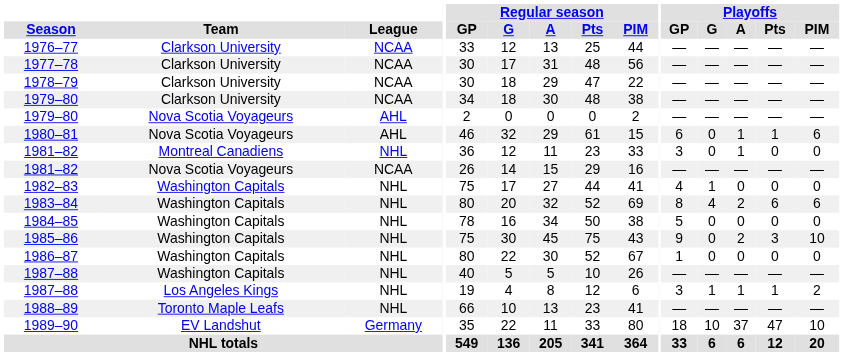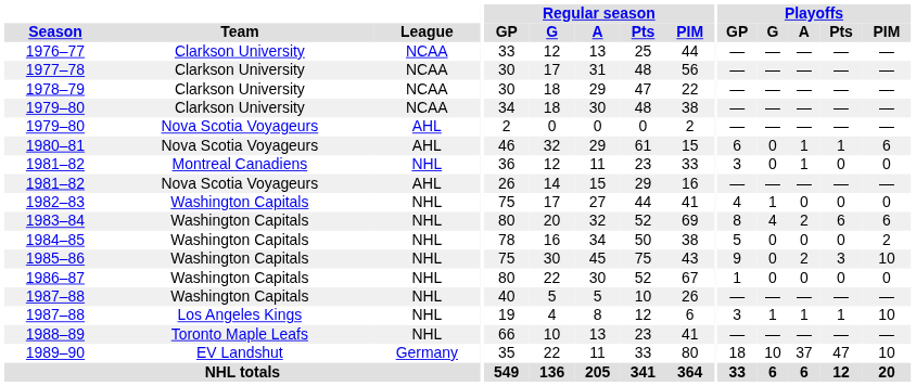 <table border="0" cellpadding="1" cellspacing="0" style="text-align:center; width:60em">
 <tr bgcolor="#e0e0e0">
 <th colspan="3" bgcolor="#ffffff"></th>
 <th rowspan="100" bgcolor="#ffffff"></th>
 <th colspan="5"><a href='#'>Regular season</a></th>
 <th rowspan="100" bgcolor="#ffffff"></th>
 <th colspan="5"><a href='#'>Playoffs</a></th>
 </tr>
 <tr bgcolor="#e0e0e0">
 <th><a href='#'>Season</a></th>
 <th>Team</th>
 <th>League</th>
 <th>GP</th>
 <th><a href='#'>G</a></th>
 <th><a href='#'>A</a></th>
 <th><a href='#'>Pts</a></th>
 <th><a href='#'>PIM</a></th>
 <th>GP</th>
 <th>G</th>
 <th>A</th>
 <th>Pts</th>
 <th>PIM</th>
 </tr>
 <tr>
 <td><a href='#'>1976–77</a></td>
 <td><a href='#'>Clarkson University</a></td>
 <td><a href='#'>NCAA</a></td>
 <td>33</td>
 <td>12</td>
 <td>13</td>
 <td>25</td>
 <td>44</td>
 <td>—</td>
 <td>—</td>
 <td>—</td>
 <td>—</td>
 <td>—</td>
 </tr>
 <tr bgcolor="#f0f0f0">
 <td><a href='#'>1977–78</a></td>
 <td>Clarkson University</td>
 <td>NCAA</td>
 <td>30</td>
 <td>17</td>
 <td>31</td>
 <td>48</td>
 <td>56</td>
 <td>—</td>
 <td>—</td>
 <td>—</td>
 <td>—</td>
 <td>—</td>
 </tr>
 <tr>
 <td><a href='#'>1978–79</a></td>
 <td>Clarkson University</td>
 <td>NCAA</td>
 <td>30</td>
 <td>18</td>
 <td>29</td>
 <td>47</td>
 <td>22</td>
 <td>—</td>
 <td>—</td>
 <td>—</td>
 <td>—</td>
 <td>—</td>
 </tr>
 <tr bgcolor="#f0f0f0">
 <td><a href='#'>1979–80</a></td>
 <td>Clarkson University</td>
 <td>NCAA</td>
 <td>34</td>
 <td>18</td>
 <td>30</td>
 <td>48</td>
 <td>38</td>
 <td>—</td>
 <td>—</td>
 <td>—</td>
 <td>—</td>
 <td>—</td>
 </tr>
 <tr>
 <td><a href='#'>1979–80</a></td>
 <td><a href='#'>Nova Scotia Voyageurs</a></td>
 <td><a href='#'>AHL</a></td>
 <td>2</td>
 <td>0</td>
 <td>0</td>
 <td>0</td>
 <td>2</td>
 <td>—</td>
 <td>—</td>
 <td>—</td>
 <td>—</td>
 <td>—</td>
 </tr>
 <tr bgcolor="#f0f0f0">
 <td><a href='#'>1980–81</a></td>
 <td>Nova Scotia Voyageurs</td>
 <td>AHL</td>
 <td>46</td>
 <td>32</td>
 <td>29</td>
 <td>61</td>
 <td>15</td>
 <td>6</td>
 <td>0</td>
 <td>1</td>
 <td>1</td>
 <td>6</td>
 </tr>
 <tr>
 <td><a href='#'>1981–82</a></td>
 <td><a href='#'>Montreal Canadiens</a></td>
 <td><a href='#'>NHL</a></td>
 <td>36</td>
 <td>12</td>
 <td>11</td>
 <td>23</td>
 <td>33</td>
 <td>3</td>
 <td>0</td>
 <td>1</td>
 <td>0</td>
 <td>0</td>
 </tr>
 <tr bgcolor="#f0f0f0">
 <td><a href='#'>1981–82</a></td>
 <td>Nova Scotia Voyageurs</td>
-<td>NCAA</td>
+<td>AHL</td>
 <td>26</td>
 <td>14</td>
 <td>15</td>
 <td>29</td>
 <td>16</td>
 <td>—</td>
 <td>—</td>
 <td>—</td>
 <td>—</td>
 <td>—</td>
 </tr>
 <tr>
 <td><a href='#'>1982–83</a></td>
 <td><a href='#'>Washington Capitals</a></td>
 <td>NHL</td>
 <td>75</td>
 <td>17</td>
 <td>27</td>
 <td>44</td>
 <td>41</td>
 <td>4</td>
 <td>1</td>
 <td>0</td>
 <td>0</td>
 <td>0</td>
 </tr>
 <tr bgcolor="#f0f0f0">
 <td><a href='#'>1983–84</a></td>
 <td>Washington Capitals</td>
 <td>NHL</td>
 <td>80</td>
 <td>20</td>
 <td>32</td>
 <td>52</td>
 <td>69</td>
 <td>8</td>
 <td>4</td>
 <td>2</td>
 <td>6</td>
 <td>6</td>
 </tr>
 <tr>
 <td><a href='#'>1984–85</a></td>
 <td>Washington Capitals</td>
 <td>NHL</td>
 <td>78</td>
 <td>16</td>
 <td>34</td>
 <td>50</td>
 <td>38</td>
 <td>5</td>
 <td>0</td>
 <td>0</td>
 <td>0</td>
-<td>0</td>
+<td>2</td>
 </tr>
 <tr bgcolor="#f0f0f0">
 <td><a href='#'>1985–86</a></td>
 <td>Washington Capitals</td>
 <td>NHL</td>
 <td>75</td>
 <td>30</td>
 <td>45</td>
 <td>75</td>
 <td>43</td>
 <td>9</td>
 <td>0</td>
 <td>2</td>
 <td>3</td>
 <td>10</td>
 </tr>
 <tr>
 <td><a href='#'>1986–87</a></td>
 <td>Washington Capitals</td>
 <td>NHL</td>
 <td>80</td>
 <td>22</td>
 <td>30</td>
 <td>52</td>
 <td>67</td>
 <td>1</td>
 <td>0</td>
 <td>0</td>
 <td>0</td>
 <td>0</td>
 </tr>
 <tr bgcolor="#f0f0f0">
 <td><a href='#'>1987–88</a></td>
 <td>Washington Capitals</td>
 <td>NHL</td>
 <td>40</td>
 <td>5</td>
 <td>5</td>
 <td>10</td>
 <td>26</td>
 <td>—</td>
 <td>—</td>
 <td>—</td>
 <td>—</td>
 <td>—</td>
 </tr>
 <tr>
 <td><a href='#'>1987–88</a></td>
 <td><a href='#'>Los Angeles Kings</a></td>
 <td>NHL</td>
 <td>19</td>
 <td>4</td>
 <td>8</td>
 <td>12</td>
 <td>6</td>
 <td>3</td>
 <td>1</td>
 <td>1</td>
 <td>1</td>
-<td>2</td>
+<td>10</td>
 </tr>
 <tr bgcolor="#f0f0f0">
 <td><a href='#'>1988–89</a></td>
 <td><a href='#'>Toronto Maple Leafs</a></td>
 <td>NHL</td>
 <td>66</td>
 <td>10</td>
 <td>13</td>
 <td>23</td>
 <td>41</td>
 <td>—</td>
 <td>—</td>
 <td>—</td>
 <td>—</td>
 <td>—</td>
 </tr>
 <tr>
 <td><a href='#'>1989–90</a></td>
 <td><a href='#'>EV Landshut</a></td>
 <td><a href='#'>Germany</a></td>
 <td>35</td>
 <td>22</td>
 <td>11</td>
 <td>33</td>
 <td>80</td>
 <td>18</td>
 <td>10</td>
 <td>37</td>
 <td>47</td>
 <td>10</td>
 </tr>
 <tr bgcolor="#e0e0e0">
 <th colspan="3">NHL totals</th>
 <th>549</th>
 <th>136</th>
 <th>205</th>
 <th>341</th>
 <th>364</th>
 <th>33</th>
 <th>6</th>
 <th>6</th>
 <th>12</th>
 <th>20</th>
 </tr>
 </table>
